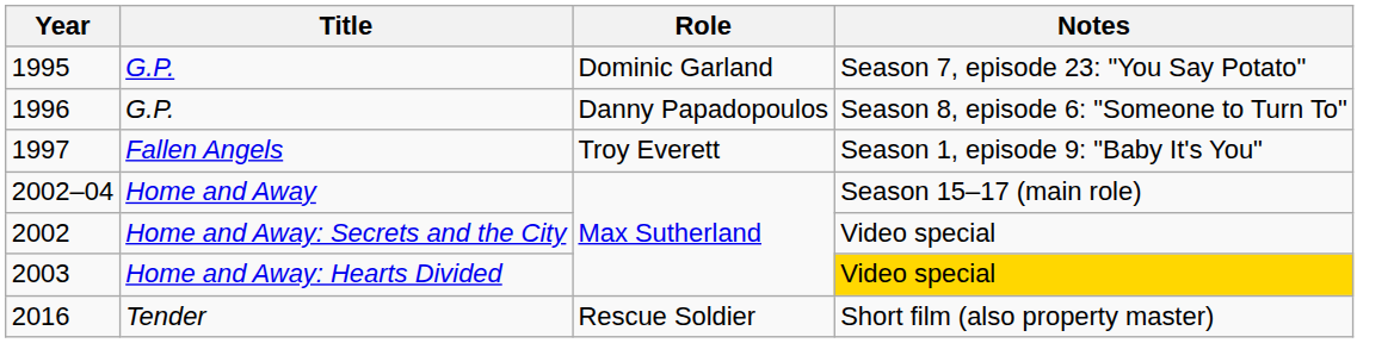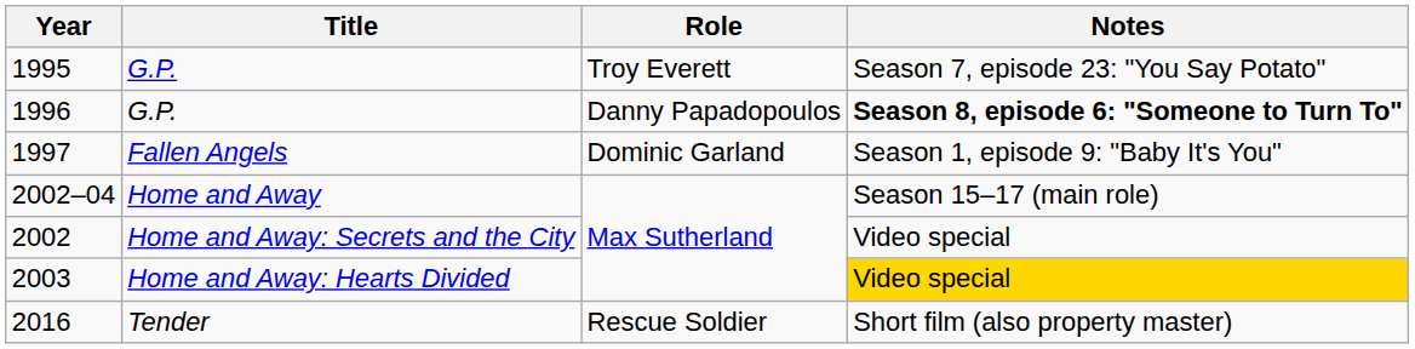 <table class="wikitable">
 <tr>
 <th>Year</th>
 <th>Title</th>
 <th>Role</th>
 <th>Notes</th>
 </tr>
 <tr>
 <td>1995</td>
 <td><em><a href='#'>G.P.</a></em></td>
-<td>Dominic Garland</td>
+<td>Troy Everett</td>
 <td>Season 7, episode 23: "You Say Potato"</td>
 </tr>
 <tr>
 <td>1996</td>
 <td><em>G.P.</em></td>
 <td>Danny Papadopoulos</td>
-<td>Season 8, episode 6: "Someone to Turn To"</td>
+<td><strong>Season 8, episode 6: "Someone to Turn To"</strong></td>
 </tr>
 <tr>
 <td>1997</td>
 <td><em><a href='#'>Fallen Angels</a></em></td>
-<td>Troy Everett</td>
+<td>Dominic Garland</td>
 <td>Season 1, episode 9: "Baby It's You"</td>
 </tr>
 <tr>
 <td>2002–04</td>
 <td><em><a href='#'>Home and Away</a></em></td>
 <td rowspan="3"><a href='#'>Max Sutherland</a></td>
 <td>Season 15–17 (main role)</td>
 </tr>
 <tr>
 <td>2002</td>
 <td><em><a href='#'>Home and Away: Secrets and the City</a></em></td>
 <td>Video special</td>
 </tr>
 <tr>
 <td>2003</td>
 <td><em><a href='#'>Home and Away: Hearts Divided</a></em></td>
 <td style="background: gold;">Video special</td>
 </tr>
 <tr>
 <td>2016</td>
 <td><em>Tender</em></td>
 <td>Rescue Soldier</td>
 <td>Short film (also property master)</td>
 </tr>
 </table>
